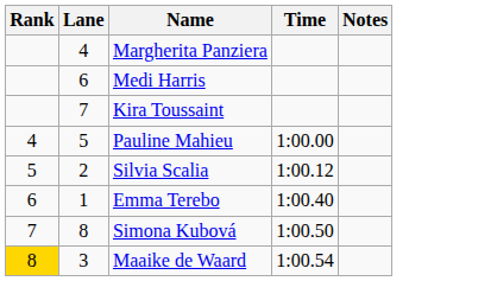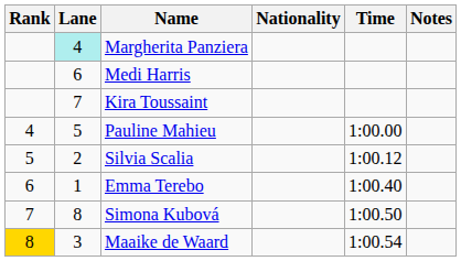 <table class="wikitable sortable" style="text-align:center">
 <tr>
 <th>Rank</th>
 <th>Lane</th>
 <th>Name</th>
+<th>Nationality</th>
 <th>Time</th>
 <th>Notes</th>
 </tr>
 <tr>
 <td></td>
-<td>4</td>
+<td style="background: paleturquoise;">4</td>
 <td align=left><a href='#'>Margherita Panziera</a></td>
+<td align=left></td>
 <td></td>
 <td></td>
 </tr>
 <tr>
 <td></td>
 <td>6</td>
 <td align=left><a href='#'>Medi Harris</a></td>
+<td align=left></td>
 <td></td>
 <td></td>
 </tr>
 <tr>
 <td></td>
 <td>7</td>
 <td align=left><a href='#'>Kira Toussaint</a></td>
+<td align=left></td>
 <td></td>
 <td></td>
 </tr>
 <tr>
 <td>4</td>
 <td>5</td>
 <td align=left><a href='#'>Pauline Mahieu</a></td>
+<td align=left></td>
 <td>1:00.00</td>
 <td></td>
 </tr>
 <tr>
 <td>5</td>
 <td>2</td>
 <td align=left><a href='#'>Silvia Scalia</a></td>
+<td align=left></td>
 <td>1:00.12</td>
 <td></td>
 </tr>
 <tr>
 <td>6</td>
 <td>1</td>
 <td align=left><a href='#'>Emma Terebo</a></td>
+<td align=left></td>
 <td>1:00.40</td>
 <td></td>
 </tr>
 <tr>
 <td>7</td>
 <td>8</td>
 <td align=left><a href='#'>Simona Kubová</a></td>
+<td align=left></td>
 <td>1:00.50</td>
 <td></td>
 </tr>
 <tr>
 <td style="background: gold;">8</td>
 <td>3</td>
 <td align=left><a href='#'>Maaike de Waard</a></td>
+<td align=left></td>
 <td>1:00.54</td>
 <td></td>
 </tr>
 </table>
